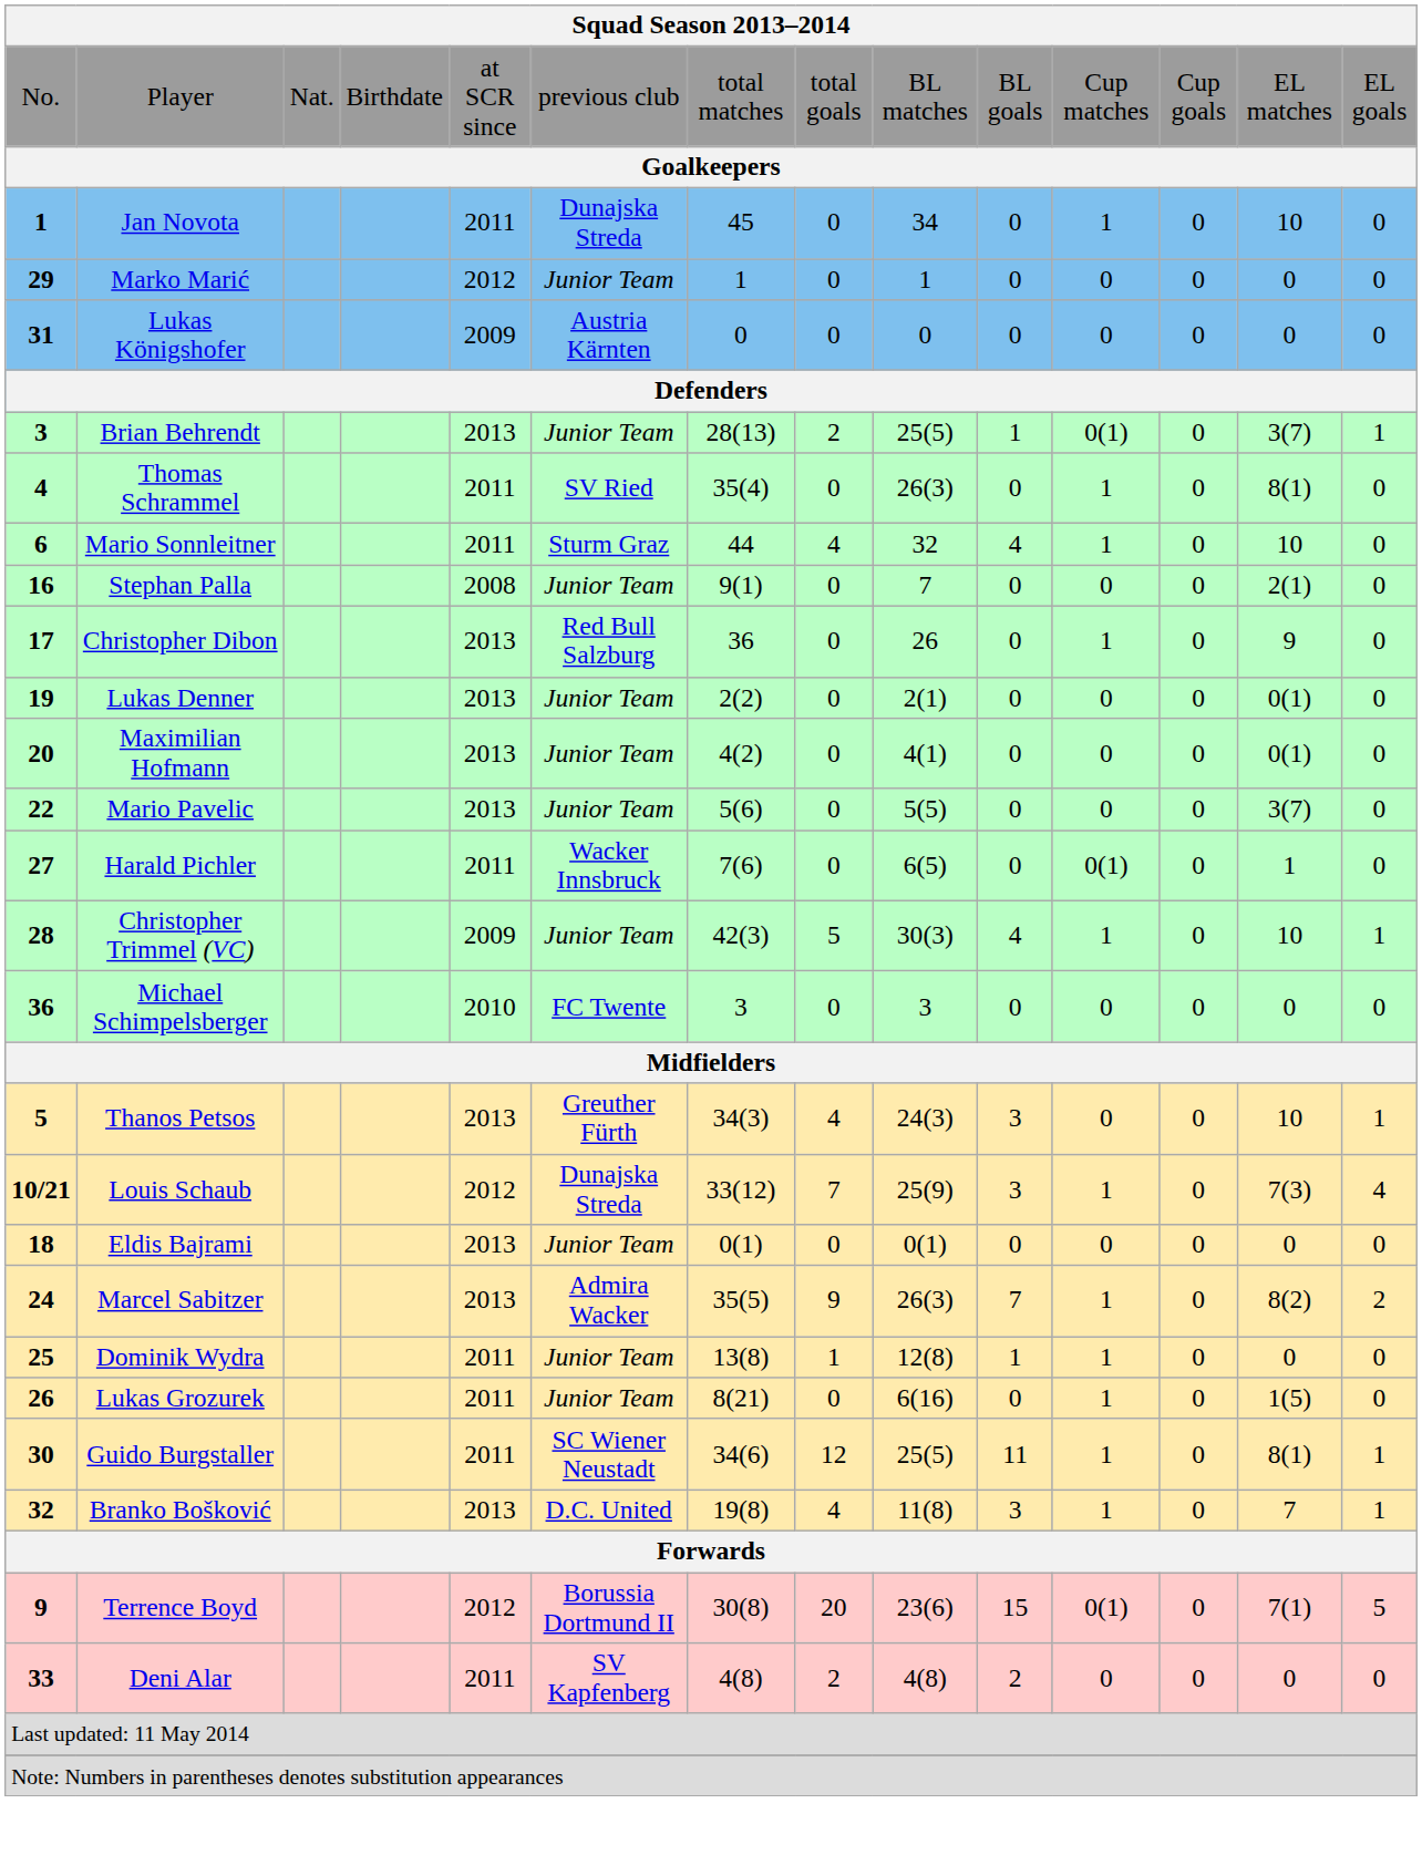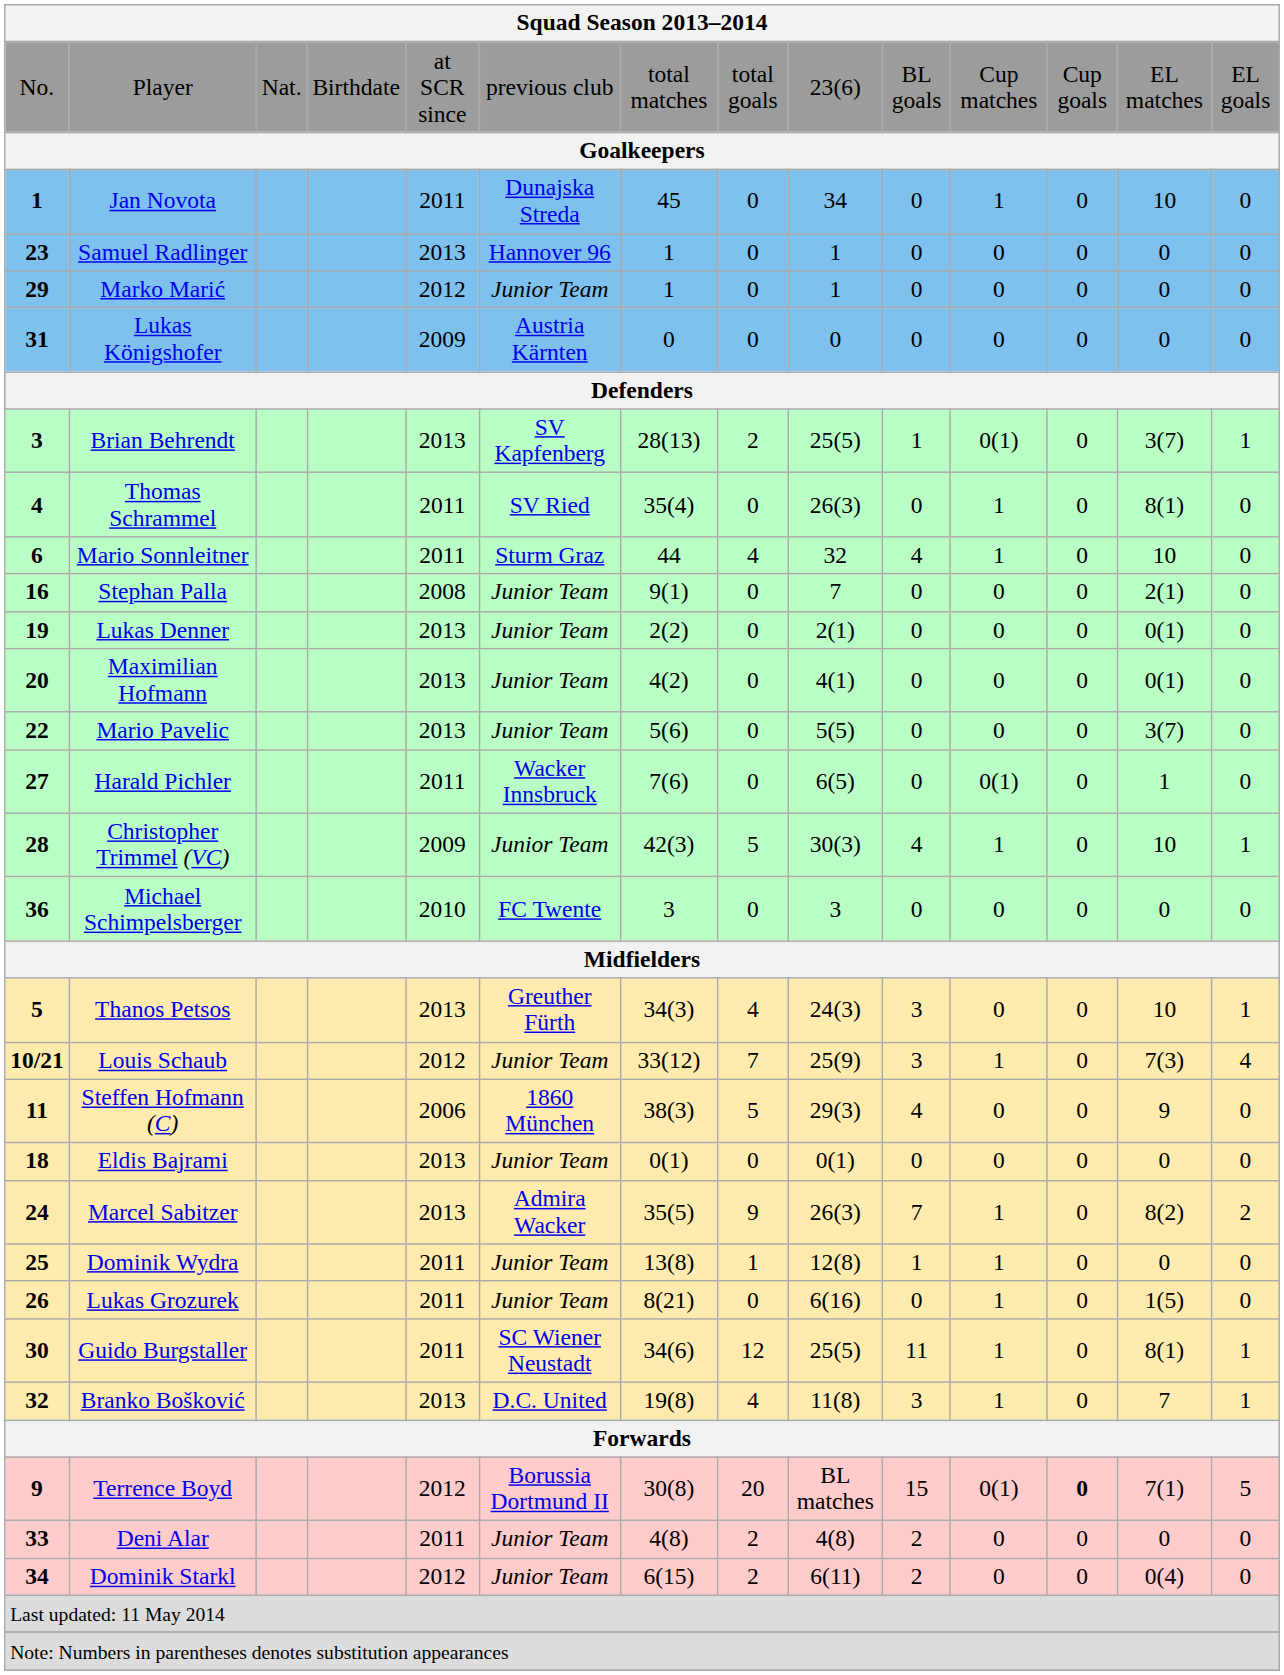 <table class="wikitable">
 <tr align=center style="background:#DCDCDC">
 <th colspan=14>Squad Season 2013–2014</th>
 </tr>
 <tr align=center style="background:#9C9C9C">
 <td>No.</td>
 <td>Player</td>
 <td>Nat.</td>
 <td>Birthdate</td>
 <td>at SCR since</td>
 <td>previous club</td>
 <td>total matches</td>
 <td>total goals</td>
-<td>BL matches</td>
+<td>23(6)</td>
 <td>BL goals</td>
 <td>Cup matches</td>
 <td>Cup goals</td>
 <td>EL matches</td>
 <td>EL goals</td>
 </tr>
 <tr align=center style="background:#DCDCDC">
 <th colspan=14>Goalkeepers</th>
 </tr>
 <tr align=center style="background:#7EC0EE">
 <td><strong>1</strong></td>
 <td><a href='#'>Jan Novota</a></td>
 <td></td>
 <td></td>
 <td>2011</td>
 <td><a href='#'>Dunajska Streda</a></td>
 <td>45</td>
 <td>0</td>
 <td>34</td>
 <td>0</td>
 <td>1</td>
 <td>0</td>
 <td>10</td>
+<td>0</td>
+</tr>
+<tr align=center style="background:#7EC0EE">
+<td><strong>23</strong></td>
+<td><a href='#'>Samuel Radlinger</a></td>
+<td></td>
+<td></td>
+<td>2013</td>
+<td><a href='#'>Hannover 96</a></td>
+<td>1</td>
+<td>0</td>
+<td>1</td>
+<td>0</td>
+<td>0</td>
+<td>0</td>
+<td>0</td>
 <td>0</td>
 </tr>
 <tr align=center style="background:#7EC0EE">
 <td><strong>29</strong></td>
 <td><a href='#'>Marko Marić</a></td>
 <td></td>
 <td></td>
 <td>2012</td>
 <td><em>Junior Team</em></td>
 <td>1</td>
 <td>0</td>
 <td>1</td>
 <td>0</td>
 <td>0</td>
 <td>0</td>
 <td>0</td>
 <td>0</td>
 </tr>
 <tr align=center style="background:#7EC0EE">
 <td><strong>31</strong></td>
 <td><a href='#'>Lukas Königshofer</a></td>
 <td></td>
 <td></td>
 <td>2009</td>
 <td><a href='#'>Austria Kärnten</a></td>
 <td>0</td>
 <td>0</td>
 <td>0</td>
 <td>0</td>
 <td>0</td>
 <td>0</td>
 <td>0</td>
 <td>0</td>
 </tr>
 <tr align=center style="background:#7EC0EE">
 <th colspan=14>Defenders</th>
 </tr>
 <tr align=center style="background:#B9FFC5">
 <td><strong>3</strong></td>
 <td><a href='#'>Brian Behrendt</a></td>
 <td></td>
 <td></td>
 <td>2013</td>
-<td><em>Junior Team</em></td>
+<td><a href='#'>SV Kapfenberg</a></td>
 <td>28(13)</td>
 <td>2</td>
 <td>25(5)</td>
 <td>1</td>
 <td>0(1)</td>
 <td>0</td>
 <td>3(7)</td>
 <td>1</td>
 </tr>
 <tr align=center style="background:#B9FFC5">
 <td><strong>4</strong></td>
 <td><a href='#'>Thomas Schrammel</a></td>
 <td></td>
 <td></td>
 <td>2011</td>
 <td><a href='#'>SV Ried</a></td>
 <td>35(4)</td>
 <td>0</td>
 <td>26(3)</td>
 <td>0</td>
 <td>1</td>
 <td>0</td>
 <td>8(1)</td>
 <td>0</td>
 </tr>
 <tr align=center style="background:#B9FFC5">
 <td><strong>6</strong></td>
 <td><a href='#'>Mario Sonnleitner</a></td>
 <td></td>
 <td></td>
 <td>2011</td>
 <td><a href='#'>Sturm Graz</a></td>
 <td>44</td>
 <td>4</td>
 <td>32</td>
 <td>4</td>
 <td>1</td>
 <td>0</td>
 <td>10</td>
 <td>0</td>
 </tr>
 <tr align=center style="background:#B9FFC5">
 <td><strong>16</strong></td>
 <td><a href='#'>Stephan Palla</a></td>
 <td></td>
 <td></td>
 <td>2008</td>
 <td><em>Junior Team</em></td>
 <td>9(1)</td>
 <td>0</td>
 <td>7</td>
 <td>0</td>
 <td>0</td>
 <td>0</td>
 <td>2(1)</td>
-<td>0</td>
-</tr>
-<tr align=center style="background:#B9FFC5">
-<td><strong>17</strong></td>
-<td><a href='#'>Christopher Dibon</a></td>
-<td></td>
-<td></td>
-<td>2013</td>
-<td><a href='#'>Red Bull Salzburg</a></td>
-<td>36</td>
-<td>0</td>
-<td>26</td>
-<td>0</td>
-<td>1</td>
-<td>0</td>
-<td>9</td>
 <td>0</td>
 </tr>
 <tr align=center style="background:#B9FFC5">
 <td><strong>19</strong></td>
 <td><a href='#'>Lukas Denner</a></td>
 <td></td>
 <td></td>
 <td>2013</td>
 <td><em>Junior Team</em></td>
 <td>2(2)</td>
 <td>0</td>
 <td>2(1)</td>
 <td>0</td>
 <td>0</td>
 <td>0</td>
 <td>0(1)</td>
 <td>0</td>
 </tr>
 <tr align=center style="background:#B9FFC5">
 <td><strong>20</strong></td>
 <td><a href='#'>Maximilian Hofmann</a></td>
 <td></td>
 <td></td>
 <td>2013</td>
 <td><em>Junior Team</em></td>
 <td>4(2)</td>
 <td>0</td>
 <td>4(1)</td>
 <td>0</td>
 <td>0</td>
 <td>0</td>
 <td>0(1)</td>
 <td>0</td>
 </tr>
 <tr align=center style="background:#B9FFC5">
 <td><strong>22</strong></td>
 <td><a href='#'>Mario Pavelic</a></td>
 <td></td>
 <td></td>
 <td>2013</td>
 <td><em>Junior Team</em></td>
 <td>5(6)</td>
 <td>0</td>
 <td>5(5)</td>
 <td>0</td>
 <td>0</td>
 <td>0</td>
 <td>3(7)</td>
 <td>0</td>
 </tr>
 <tr align=center style="background:#B9FFC5">
 <td><strong>27</strong></td>
 <td><a href='#'>Harald Pichler</a></td>
 <td></td>
 <td></td>
 <td>2011</td>
 <td><a href='#'>Wacker Innsbruck</a></td>
 <td>7(6)</td>
 <td>0</td>
 <td>6(5)</td>
 <td>0</td>
 <td>0(1)</td>
 <td>0</td>
 <td>1</td>
 <td>0</td>
 </tr>
 <tr align=center style="background:#B9FFC5">
 <td><strong>28</strong></td>
 <td><a href='#'>Christopher Trimmel</a> <em>(<a href='#'>VC</a>)</em></td>
 <td></td>
 <td></td>
 <td>2009</td>
 <td><em>Junior Team</em></td>
 <td>42(3)</td>
 <td>5</td>
 <td>30(3)</td>
 <td>4</td>
 <td>1</td>
 <td>0</td>
 <td>10</td>
 <td>1</td>
 </tr>
 <tr align=center style="background:#B9FFC5">
 <td><strong>36</strong></td>
 <td><a href='#'>Michael Schimpelsberger</a></td>
 <td></td>
 <td></td>
 <td>2010</td>
 <td><a href='#'>FC Twente</a></td>
 <td>3</td>
 <td>0</td>
 <td>3</td>
 <td>0</td>
 <td>0</td>
 <td>0</td>
 <td>0</td>
 <td>0</td>
 </tr>
 <tr align=center style="background:#DCDCDC">
 <th colspan=14>Midfielders</th>
 </tr>
 <tr align=center style="background:#FFEBAD">
 <td><strong>5</strong></td>
 <td><a href='#'>Thanos Petsos</a></td>
 <td></td>
 <td></td>
 <td>2013</td>
 <td><a href='#'>Greuther Fürth</a></td>
 <td>34(3)</td>
 <td>4</td>
 <td>24(3)</td>
 <td>3</td>
 <td>0</td>
 <td>0</td>
 <td>10</td>
 <td>1</td>
 </tr>
 <tr align=center style="background:#FFEBAD">
 <td><strong>10/21</strong></td>
 <td><a href='#'>Louis Schaub</a></td>
 <td></td>
 <td></td>
 <td>2012</td>
-<td><a href='#'>Dunajska Streda</a></td>
+<td><em>Junior Team</em></td>
 <td>33(12)</td>
 <td>7</td>
 <td>25(9)</td>
 <td>3</td>
 <td>1</td>
 <td>0</td>
 <td>7(3)</td>
 <td>4</td>
+</tr>
+<tr align=center style="background:#FFEBAD">
+<td><strong>11</strong></td>
+<td><a href='#'>Steffen Hofmann</a> <em>(<a href='#'>C</a>)</em></td>
+<td></td>
+<td></td>
+<td>2006</td>
+<td><a href='#'>1860 München</a></td>
+<td>38(3)</td>
+<td>5</td>
+<td>29(3)</td>
+<td>4</td>
+<td>0</td>
+<td>0</td>
+<td>9</td>
+<td>0</td>
 </tr>
 <tr align=center style="background:#FFEBAD">
 <td><strong>18</strong></td>
 <td><a href='#'>Eldis Bajrami</a></td>
 <td></td>
 <td></td>
 <td>2013</td>
 <td><em>Junior Team</em></td>
 <td>0(1)</td>
 <td>0</td>
 <td>0(1)</td>
 <td>0</td>
 <td>0</td>
 <td>0</td>
 <td>0</td>
 <td>0</td>
 </tr>
 <tr align=center style="background:#FFEBAD">
 <td><strong>24</strong></td>
 <td><a href='#'>Marcel Sabitzer</a></td>
 <td></td>
 <td></td>
 <td>2013</td>
 <td><a href='#'>Admira Wacker</a></td>
 <td>35(5)</td>
 <td>9</td>
 <td>26(3)</td>
 <td>7</td>
 <td>1</td>
 <td>0</td>
 <td>8(2)</td>
 <td>2</td>
 </tr>
 <tr align=center style="background:#FFEBAD">
 <td><strong>25</strong></td>
 <td><a href='#'>Dominik Wydra</a></td>
 <td></td>
 <td></td>
 <td>2011</td>
 <td><em>Junior Team</em></td>
 <td>13(8)</td>
 <td>1</td>
 <td>12(8)</td>
 <td>1</td>
 <td>1</td>
 <td>0</td>
 <td>0</td>
 <td>0</td>
 </tr>
 <tr align=center style="background:#FFEBAD">
 <td><strong>26</strong></td>
 <td><a href='#'>Lukas Grozurek</a></td>
 <td></td>
 <td></td>
 <td>2011</td>
 <td><em>Junior Team</em></td>
 <td>8(21)</td>
 <td>0</td>
 <td>6(16)</td>
 <td>0</td>
 <td>1</td>
 <td>0</td>
 <td>1(5)</td>
 <td>0</td>
 </tr>
 <tr align=center style="background:#FFEBAD">
 <td><strong>30</strong></td>
 <td><a href='#'>Guido Burgstaller</a></td>
 <td></td>
 <td></td>
 <td>2011</td>
 <td><a href='#'>SC Wiener Neustadt</a></td>
 <td>34(6)</td>
 <td>12</td>
 <td>25(5)</td>
 <td>11</td>
 <td>1</td>
 <td>0</td>
 <td>8(1)</td>
 <td>1</td>
 </tr>
 <tr align=center style="background:#FFEBAD">
 <td><strong>32</strong></td>
 <td><a href='#'>Branko Bošković</a></td>
 <td></td>
 <td></td>
 <td>2013</td>
 <td><a href='#'>D.C. United</a></td>
 <td>19(8)</td>
 <td>4</td>
 <td>11(8)</td>
 <td>3</td>
 <td>1</td>
 <td>0</td>
 <td>7</td>
 <td>1</td>
 </tr>
 <tr align=center style="background:#DCDCDC">
 <th colspan=14>Forwards</th>
 </tr>
 <tr align=center style="background:#FFCBCB">
 <td><strong>9</strong></td>
 <td><a href='#'>Terrence Boyd</a></td>
 <td></td>
 <td></td>
 <td>2012</td>
 <td><a href='#'>Borussia Dortmund II</a></td>
 <td>30(8)</td>
 <td>20</td>
-<td>23(6)</td>
+<td>BL matches</td>
 <td>15</td>
 <td>0(1)</td>
-<td>0</td>
+<td><strong>0</strong></td>
 <td>7(1)</td>
 <td>5</td>
 </tr>
 <tr align=center style="background:#FFCBCB">
 <td><strong>33</strong></td>
 <td><a href='#'>Deni Alar</a></td>
 <td></td>
 <td></td>
 <td>2011</td>
-<td><a href='#'>SV Kapfenberg</a></td>
+<td><em>Junior Team</em></td>
 <td>4(8)</td>
 <td>2</td>
 <td>4(8)</td>
 <td>2</td>
 <td>0</td>
 <td>0</td>
 <td>0</td>
+<td>0</td>
+</tr>
+<tr align=center style="background:#FFCBCB">
+<td><strong>34</strong></td>
+<td><a href='#'>Dominik Starkl</a></td>
+<td></td>
+<td></td>
+<td>2012</td>
+<td><em>Junior Team</em></td>
+<td>6(15)</td>
+<td>2</td>
+<td>6(11)</td>
+<td>2</td>
+<td>0</td>
+<td>0</td>
+<td>0(4)</td>
 <td>0</td>
 </tr>
 <tr align=left style="background:#DCDCDC">
 <td colspan=14><small>Last updated: 11 May 2014</small></td>
 </tr>
 <tr>
 </tr>
 <tr align=left style="background:#DCDCDC">
 <td colspan=14><small>Note: Numbers in parentheses denotes substitution appearances</small></td>
 </tr>
 <tr>
 </tr>
 </table>
